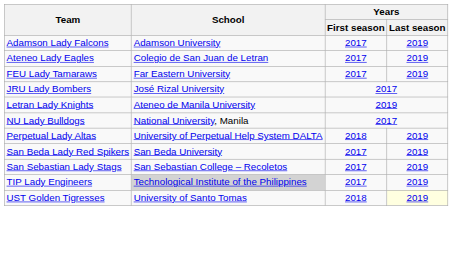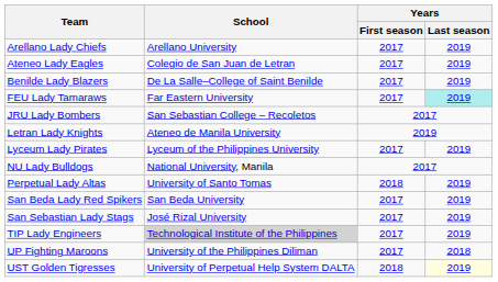 <table class="wikitable sortable">
 <tr>
 <th rowspan="2">Team</th>
 <th rowspan="2">School</th>
 <th colspan="2">Years</th>
 </tr>
 <tr>
 <th>First season</th>
 <th>Last season</th>
 </tr>
 <tr>
-<td><a href='#'>Adamson Lady Falcons</a></td>
-<td><a href='#'>Adamson University</a></td>
+<td><a href='#'>Arellano Lady Chiefs</a></td>
+<td><a href='#'>Arellano University</a></td>
 <td style="text-align:center"><a href='#'>2017</a></td>
 <td style="text-align:center"><a href='#'>2019</a></td>
 </tr>
 <tr>
 <td><a href='#'>Ateneo Lady Eagles</a></td>
 <td><a href='#'>Colegio de San Juan de Letran</a></td>
 <td style="text-align:center"><a href='#'>2017</a></td>
 <td style="text-align:center"><a href='#'>2019</a></td>
 </tr>
 <tr>
-<td><a href='#'>FEU Lady Tamaraws</a></td>
-<td><a href='#'>Far Eastern University</a></td>
+<td><a href='#'>Benilde Lady Blazers</a></td>
+<td><a href='#'>De La Salle–College of Saint Benilde</a></td>
 <td style="text-align:center"><a href='#'>2017</a></td>
 <td style="text-align:center"><a href='#'>2019</a></td>
 </tr>
 <tr>
+<td><a href='#'>FEU Lady Tamaraws</a></td>
+<td><a href='#'>Far Eastern University</a></td>
+<td style="text-align:center"><a href='#'>2017</a></td>
+<td style="background: paleturquoise; text-align:center"><a href='#'>2019</a></td>
+</tr>
+<tr>
 <td><a href='#'>JRU Lady Bombers</a></td>
-<td><a href='#'>José Rizal University</a></td>
+<td><a href='#'>San Sebastian College – Recoletos</a></td>
 <td style="text-align:center" colspan="2"><a href='#'>2017</a></td>
 </tr>
 <tr>
 <td><a href='#'>Letran Lady Knights</a></td>
 <td><a href='#'>Ateneo de Manila University</a></td>
 <td style="text-align:center" colspan="2"><a href='#'>2019</a></td>
 </tr>
 <tr>
+<td><a href='#'>Lyceum Lady Pirates</a></td>
+<td><a href='#'>Lyceum of the Philippines University</a></td>
+<td style="text-align:center"><a href='#'>2017</a></td>
+<td style="text-align:center"><a href='#'>2019</a></td>
+</tr>
+<tr>
 <td><a href='#'>NU Lady Bulldogs</a></td>
 <td><a href='#'>National University</a>, Manila</td>
 <td style="text-align:center" colspan="2"><a href='#'>2017</a></td>
 </tr>
 <tr>
 <td><a href='#'>Perpetual Lady Altas</a></td>
-<td><a href='#'>University of Perpetual Help System DALTA</a></td>
+<td><a href='#'>University of Santo Tomas</a></td>
 <td style="text-align:center"><a href='#'>2018</a></td>
 <td style="text-align:center"><a href='#'>2019</a></td>
 </tr>
 <tr>
 <td><a href='#'>San Beda Lady Red Spikers</a></td>
 <td><a href='#'>San Beda University</a></td>
 <td style="text-align:center"><a href='#'>2017</a></td>
 <td style="text-align:center"><a href='#'>2019</a></td>
 </tr>
 <tr>
 <td><a href='#'>San Sebastian Lady Stags</a></td>
-<td><a href='#'>San Sebastian College – Recoletos</a></td>
+<td><a href='#'>José Rizal University</a></td>
 <td style="text-align:center"><a href='#'>2017</a></td>
 <td style="text-align:center"><a href='#'>2019</a></td>
 </tr>
 <tr>
 <td><a href='#'>TIP Lady Engineers</a></td>
 <td style="background: lightgrey;"><a href='#'>Technological Institute of the Philippines</a></td>
 <td style="text-align:center"><a href='#'>2017</a></td>
 <td style="text-align:center"><a href='#'>2019</a></td>
 </tr>
 <tr>
+<td><a href='#'>UP Fighting Maroons</a></td>
+<td><a href='#'>University of the Philippines Diliman</a></td>
+<td style="text-align:center"><a href='#'>2017</a></td>
+<td style="text-align:center"><a href='#'>2018</a></td>
+</tr>
+<tr>
 <td><a href='#'>UST Golden Tigresses</a></td>
-<td><a href='#'>University of Santo Tomas</a></td>
+<td><a href='#'>University of Perpetual Help System DALTA</a></td>
 <td style="text-align:center"><a href='#'>2018</a></td>
 <td style="background: lightyellow; text-align:center"><a href='#'>2019</a></td>
 </tr>
 </table>
